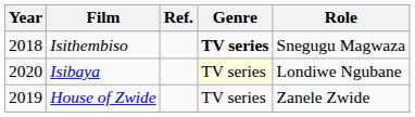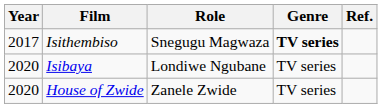 <table class="wikitable">
 <tr>
 <th>Year</th>
 <th>Film</th>
+<th>Role</th>
+<th>Genre</th>
 <th>Ref.</th>
-<th>Genre</th>
-<th>Role</th>
 </tr>
 <tr>
-<td>2018</td>
+<td>2017</td>
 <td><em>Isithembiso</em></td>
+<td>Snegugu Magwaza</td>
+<td><strong>TV series</strong></td>
 <td></td>
-<td><strong>TV series</strong></td>
-<td>Snegugu Magwaza</td>
 </tr>
 <tr>
 <td>2020</td>
 <td><em><a href='#'>Isibaya</a></em></td>
+<td>Londiwe Ngubane</td>
+<td>TV series</td>
 <td></td>
-<td style="background: lightyellow;">TV series</td>
-<td>Londiwe Ngubane</td>
 </tr>
 <tr>
-<td>2019</td>
+<td>2020</td>
 <td><em><a href='#'>House of Zwide</a></em></td>
+<td>Zanele Zwide</td>
+<td>TV series</td>
 <td></td>
-<td>TV series</td>
-<td>Zanele Zwide</td>
 </tr>
 </table>
